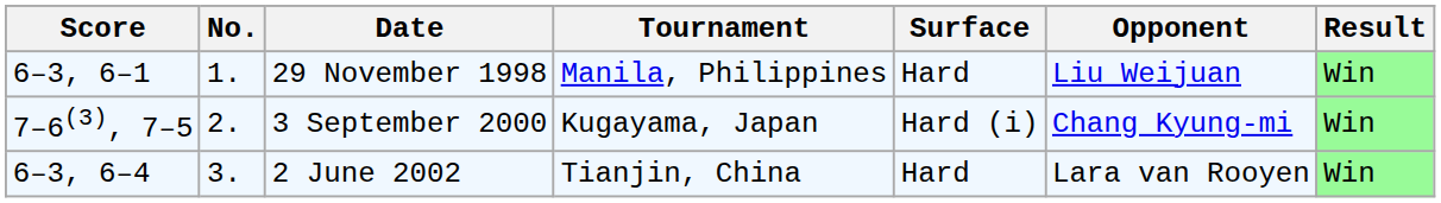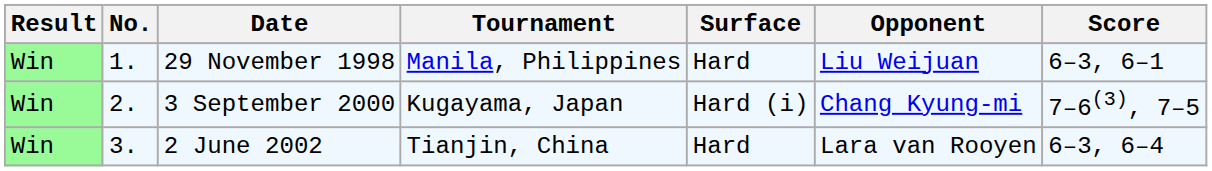 <table class="sortable wikitable" style=font-size:97%>
 <tr>
-<th>Score</th>
+<th>Result</th>
 <th>No.</th>
 <th>Date</th>
 <th>Tournament</th>
 <th>Surface</th>
 <th>Opponent</th>
-<th>Result</th>
+<th>Score</th>
 </tr>
 <tr style="background:#f0f8ff;">
-<td>6–3, 6–1</td>
+<td style="background:#98fb98;">Win</td>
 <td>1.</td>
 <td>29 November 1998</td>
 <td><a href='#'>Manila</a>, Philippines</td>
 <td>Hard</td>
 <td> <a href='#'>Liu Weijuan</a></td>
-<td style="background:#98fb98;">Win</td>
+<td>6–3, 6–1</td>
 </tr>
 <tr style="background:#f0f8ff;">
-<td>7–6<sup>(3)</sup>, 7–5</td>
+<td style="background:#98fb98;">Win</td>
 <td>2.</td>
 <td>3 September 2000</td>
 <td>Kugayama, Japan</td>
 <td>Hard (i)</td>
 <td> <a href='#'>Chang Kyung-mi</a></td>
-<td style="background:#98fb98;">Win</td>
+<td>7–6<sup>(3)</sup>, 7–5</td>
 </tr>
 <tr style="background:#f0f8ff;">
-<td>6–3, 6–4</td>
+<td style="background:#98fb98;">Win</td>
 <td>3.</td>
 <td>2 June 2002</td>
 <td>Tianjin, China</td>
 <td>Hard</td>
 <td> Lara van Rooyen</td>
-<td style="background:#98fb98;">Win</td>
+<td>6–3, 6–4</td>
 </tr>
 </table>
